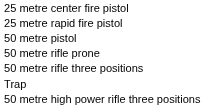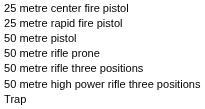 <table>
 <tr>
 <td>25 metre center fire pistol <br></td>
 <td></td>
 <td></td>
 <td></td>
 </tr>
 <tr>
 <td>25 metre rapid fire pistol <br></td>
 <td></td>
 <td></td>
 <td></td>
 </tr>
 <tr>
 <td>50 metre pistol <br></td>
 <td></td>
 <td></td>
 <td></td>
 </tr>
 <tr>
 <td>50 metre rifle prone <br></td>
 <td></td>
 <td></td>
 <td></td>
 </tr>
 <tr>
 <td>50 metre rifle three positions <br></td>
 <td></td>
 <td></td>
 <td></td>
 </tr>
 <tr>
+<td>50 metre high power rifle three positions <br></td>
+<td></td>
+<td></td>
+<td></td>
+</tr>
+<tr>
 <td>Trap <br></td>
 <td></td>
 <td></td>
 <td></td>
 </tr>
-<tr>
-<td>50 metre high power rifle three positions <br></td>
-<td></td>
-<td></td>
-<td></td>
-</tr>
 </table>
